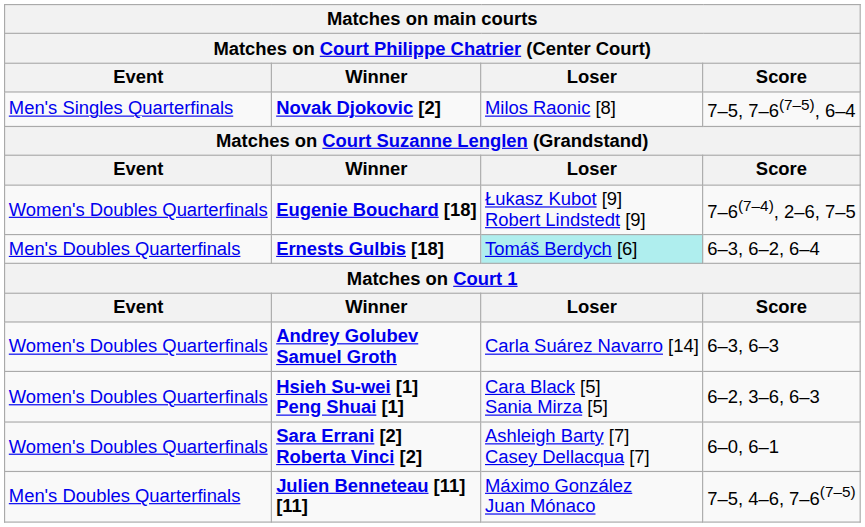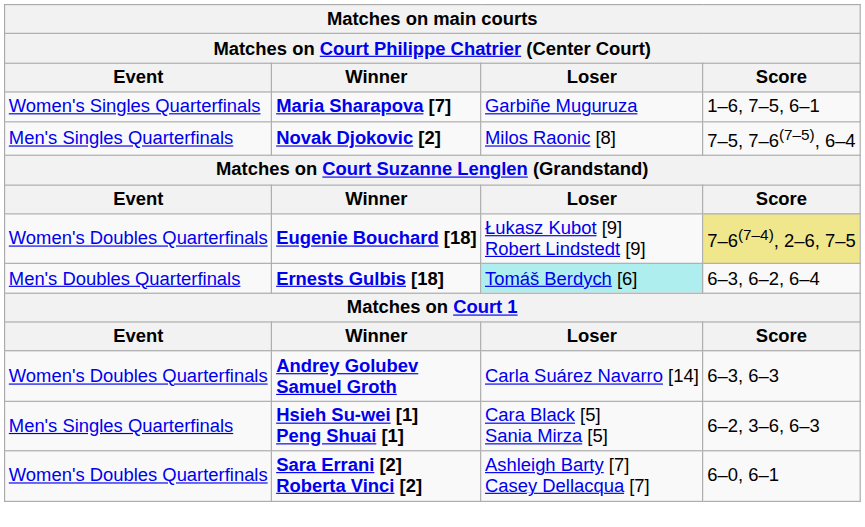 <table class="wikitable">
 <tr>
 <th colspan=4 style=white-space:nowrap>Matches on main courts</th>
 </tr>
 <tr>
 <th colspan=4>Matches on <a href='#'>Court Philippe Chatrier</a> (Center Court)</th>
 </tr>
 <tr>
 <th>Event</th>
 <th>Winner</th>
 <th>Loser</th>
 <th>Score</th>
+</tr>
+<tr>
+<td><a href='#'>Women's Singles Quarterfinals</a></td>
+<td><strong> <a href='#'>Maria Sharapova</a> [7]</strong></td>
+<td> <a href='#'>Garbiñe Muguruza</a></td>
+<td>1–6, 7–5, 6–1</td>
 </tr>
 <tr>
 <td><a href='#'>Men's Singles Quarterfinals</a></td>
 <td><strong> <a href='#'>Novak Djokovic</a> [2]</strong></td>
 <td> <a href='#'>Milos Raonic</a> [8]</td>
 <td>7–5, 7–6<sup>(7–5)</sup>, 6–4</td>
 </tr>
 <tr>
 <th colspan=4>Matches on <a href='#'>Court Suzanne Lenglen</a> (Grandstand)</th>
 </tr>
 <tr>
 <th>Event</th>
 <th>Winner</th>
 <th>Loser</th>
 <th>Score</th>
 </tr>
 <tr>
 <td><a href='#'>Women's Doubles Quarterfinals</a></td>
 <td><strong> <a href='#'>Eugenie Bouchard</a> [18]</strong></td>
 <td> <a href='#'>Łukasz Kubot</a> [9]<br> <a href='#'>Robert Lindstedt</a> [9]</td>
-<td>7–6<sup>(7–4)</sup>, 2–6, 7–5</td>
+<td style="background: khaki;">7–6<sup>(7–4)</sup>, 2–6, 7–5</td>
 </tr>
 <tr>
 <td><a href='#'>Men's Doubles Quarterfinals</a></td>
 <td><strong> <a href='#'>Ernests Gulbis</a> [18]</strong></td>
 <td style="background: paleturquoise;"> <a href='#'>Tomáš Berdych</a> [6]</td>
 <td>6–3, 6–2, 6–4</td>
 </tr>
 <tr>
 <th colspan=4>Matches on <a href='#'>Court 1</a></th>
 </tr>
 <tr>
 <th>Event</th>
 <th>Winner</th>
 <th>Loser</th>
 <th>Score</th>
 </tr>
 <tr>
 <td><a href='#'>Women's Doubles Quarterfinals</a></td>
 <td><strong> <a href='#'>Andrey Golubev</a><br> <a href='#'>Samuel Groth</a></strong></td>
 <td> <a href='#'>Carla Suárez Navarro</a> [14]</td>
 <td>6–3, 6–3</td>
 </tr>
 <tr>
-<td><a href='#'>Women's Doubles Quarterfinals</a></td>
+<td><a href='#'>Men's Singles Quarterfinals</a></td>
 <td><strong> <a href='#'>Hsieh Su-wei</a> [1]<br> <a href='#'>Peng Shuai</a> [1]</strong></td>
 <td> <a href='#'>Cara Black</a> [5]<br> <a href='#'>Sania Mirza</a> [5]</td>
 <td>6–2, 3–6, 6–3</td>
 </tr>
 <tr>
 <td><a href='#'>Women's Doubles Quarterfinals</a></td>
 <td><strong> <a href='#'>Sara Errani</a> [2]<br> <a href='#'>Roberta Vinci</a> [2]</strong></td>
 <td> <a href='#'>Ashleigh Barty</a> [7]<br> <a href='#'>Casey Dellacqua</a> [7]</td>
 <td>6–0, 6–1</td>
 </tr>
-<tr>
-<td><a href='#'>Men's Doubles Quarterfinals</a></td>
-<td><strong> <a href='#'>Julien Benneteau</a> [11]<br> [11]</strong></td>
-<td> <a href='#'>Máximo González</a><br> <a href='#'>Juan Mónaco</a></td>
-<td>7–5, 4–6, 7–6<sup>(7–5)</sup></td>
-</tr>
 </table>
